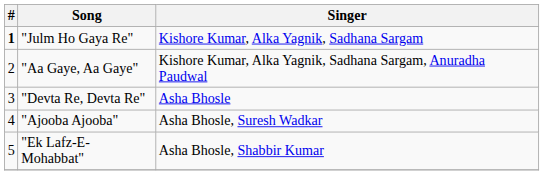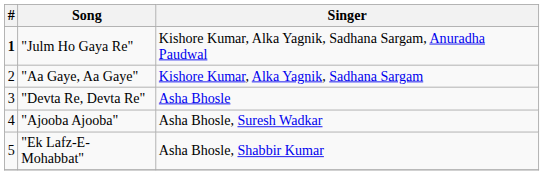 <table class="wikitable">
 <tr>
 <th>#</th>
 <th>Song</th>
 <th>Singer</th>
 </tr>
 <tr>
 <td><strong>1</strong></td>
 <td>"Julm Ho Gaya Re"</td>
-<td><a href='#'>Kishore Kumar</a>, <a href='#'>Alka Yagnik</a>, <a href='#'>Sadhana Sargam</a></td>
+<td>Kishore Kumar, Alka Yagnik, Sadhana Sargam, <a href='#'>Anuradha Paudwal</a></td>
 </tr>
 <tr>
 <td>2</td>
 <td>"Aa Gaye, Aa Gaye"</td>
-<td>Kishore Kumar, Alka Yagnik, Sadhana Sargam, <a href='#'>Anuradha Paudwal</a></td>
+<td><a href='#'>Kishore Kumar</a>, <a href='#'>Alka Yagnik</a>, <a href='#'>Sadhana Sargam</a></td>
 </tr>
 <tr>
 <td>3</td>
 <td>"Devta Re, Devta Re"</td>
 <td><a href='#'>Asha Bhosle</a></td>
 </tr>
 <tr>
 <td>4</td>
 <td>"Ajooba Ajooba"</td>
 <td>Asha Bhosle, <a href='#'>Suresh Wadkar</a></td>
 </tr>
 <tr>
 <td>5</td>
 <td>"Ek Lafz-E-Mohabbat"</td>
 <td>Asha Bhosle, <a href='#'>Shabbir Kumar</a></td>
 </tr>
 <tr>
 </tr>
 </table>
